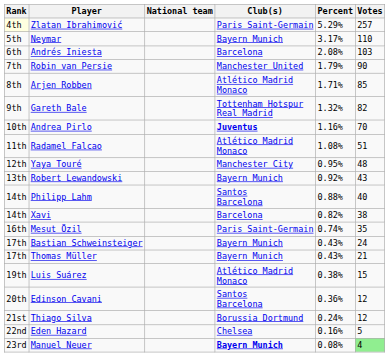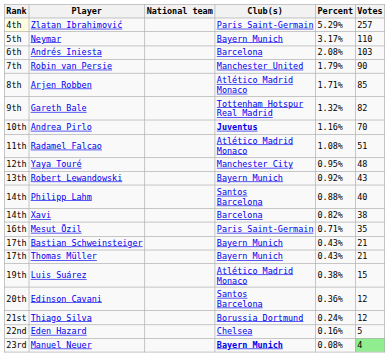 <table class="wikitable">
 <tr>
 <th>Rank</th>
 <th>Player</th>
 <th>National team</th>
 <th>Club(s)</th>
 <th>Percent</th>
 <th>Votes</th>
 </tr>
 <tr>
 <td style="background: lightyellow;">4th</td>
 <td><a href='#'>Zlatan Ibrahimović</a></td>
 <td></td>
 <td> <a href='#'>Paris Saint-Germain</a></td>
 <td>5.29%</td>
 <td>257</td>
 </tr>
 <tr>
 <td>5th</td>
 <td><a href='#'>Neymar</a></td>
 <td></td>
 <td> <a href='#'>Bayern Munich</a></td>
 <td>3.17%</td>
 <td>110</td>
 </tr>
 <tr>
 <td>6th</td>
 <td><a href='#'>Andrés Iniesta</a></td>
 <td></td>
 <td> <a href='#'>Barcelona</a></td>
 <td>2.08%</td>
 <td>103</td>
 </tr>
 <tr>
 <td>7th</td>
 <td><a href='#'>Robin van Persie</a></td>
 <td></td>
 <td> <a href='#'>Manchester United</a></td>
 <td>1.79%</td>
 <td>90</td>
 </tr>
 <tr>
 <td>8th</td>
 <td><a href='#'>Arjen Robben</a></td>
 <td></td>
 <td> <a href='#'>Atlético Madrid</a><br> <a href='#'>Monaco</a></td>
 <td>1.71%</td>
 <td>85</td>
 </tr>
 <tr>
 <td>9th</td>
 <td><a href='#'>Gareth Bale</a></td>
 <td></td>
 <td> <a href='#'>Tottenham Hotspur</a><br> <a href='#'>Real Madrid</a></td>
 <td>1.32%</td>
 <td>82</td>
 </tr>
 <tr>
 <td>10th</td>
 <td><a href='#'>Andrea Pirlo</a></td>
 <td></td>
 <td><strong> <a href='#'>Juventus</a></strong></td>
 <td>1.16%</td>
 <td>70</td>
 </tr>
 <tr>
 <td>11th</td>
 <td><a href='#'>Radamel Falcao</a></td>
 <td></td>
 <td> <a href='#'>Atlético Madrid</a><br> <a href='#'>Monaco</a></td>
 <td>1.08%</td>
 <td>51</td>
 </tr>
 <tr>
 <td>12th</td>
 <td><a href='#'>Yaya Touré</a></td>
 <td></td>
 <td> <a href='#'>Manchester City</a></td>
 <td>0.95%</td>
 <td>48</td>
 </tr>
 <tr>
 <td>13th</td>
 <td><a href='#'>Robert Lewandowski</a></td>
 <td></td>
 <td> <a href='#'>Bayern Munich</a></td>
 <td>0.92%</td>
 <td>43</td>
 </tr>
 <tr>
 <td>14th</td>
 <td><a href='#'>Philipp Lahm</a></td>
 <td></td>
 <td> <a href='#'>Santos</a><br> <a href='#'>Barcelona</a></td>
 <td>0.88%</td>
 <td>40</td>
 </tr>
 <tr>
 <td>14th</td>
 <td><a href='#'>Xavi</a></td>
 <td></td>
 <td> <a href='#'>Barcelona</a></td>
 <td>0.82%</td>
 <td>38</td>
 </tr>
 <tr>
 <td>16th</td>
 <td><a href='#'>Mesut Özil</a></td>
 <td></td>
 <td> <a href='#'>Paris Saint-Germain</a></td>
-<td>0.74%</td>
+<td>0.71%</td>
 <td>35</td>
 </tr>
 <tr>
 <td>17th</td>
 <td><a href='#'>Bastian Schweinsteiger</a></td>
 <td></td>
 <td> <a href='#'>Bayern Munich</a></td>
 <td>0.43%</td>
-<td>24</td>
+<td>21</td>
 </tr>
 <tr>
 <td>17th</td>
 <td><a href='#'>Thomas Müller</a></td>
 <td></td>
 <td> <a href='#'>Bayern Munich</a></td>
 <td>0.43%</td>
 <td>21</td>
 </tr>
 <tr>
 <td>19th</td>
 <td><a href='#'>Luis Suárez</a></td>
 <td></td>
 <td> <a href='#'>Atlético Madrid</a><br> <a href='#'>Monaco</a></td>
 <td>0.38%</td>
 <td>15</td>
 </tr>
 <tr>
 <td>20th</td>
 <td><a href='#'>Edinson Cavani</a></td>
 <td></td>
 <td> <a href='#'>Santos</a><br> <a href='#'>Barcelona</a></td>
 <td>0.36%</td>
 <td>12</td>
 </tr>
 <tr>
 <td>21st</td>
 <td><a href='#'>Thiago Silva</a></td>
 <td></td>
 <td> <a href='#'>Borussia Dortmund</a></td>
 <td>0.24%</td>
 <td>12</td>
 </tr>
 <tr>
 <td>22nd</td>
 <td><a href='#'>Eden Hazard</a></td>
 <td></td>
 <td> <a href='#'>Chelsea</a></td>
 <td>0.16%</td>
 <td>5</td>
 </tr>
 <tr>
 <td>23rd</td>
 <td><a href='#'>Manuel Neuer</a></td>
 <td></td>
 <td><strong> <a href='#'>Bayern Munich</a></strong></td>
 <td>0.08%</td>
 <td style="background: lightgreen;">4</td>
 </tr>
 </table>
